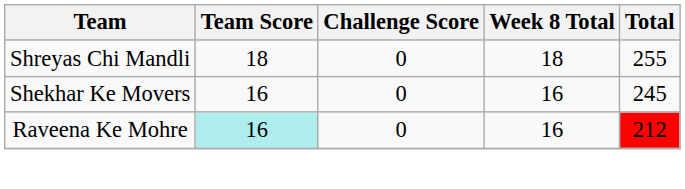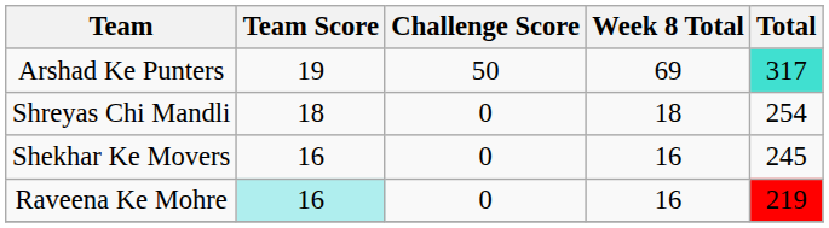 <table class="wikitable">
 <tr align="center">
 <th>Team</th>
 <th>Team Score</th>
 <th>Challenge Score</th>
 <th>Week 8 Total</th>
 <th>Total</th>
 </tr>
 <tr align="center">
+<td>Arshad Ke Punters</td>
+<td>19</td>
+<td>50</td>
+<td>69</td>
+<td style="background: #40E0D0">317</td>
+</tr>
+<tr align="center">
 <td>Shreyas Chi Mandli</td>
 <td>18</td>
 <td>0</td>
 <td>18</td>
-<td>255</td>
+<td>254</td>
 </tr>
 <tr align="center">
 <td>Shekhar Ke Movers</td>
 <td>16</td>
 <td>0</td>
 <td>16</td>
 <td>245</td>
 </tr>
 <tr align="center">
 <td>Raveena Ke Mohre</td>
 <td style="background: paleturquoise;">16</td>
 <td>0</td>
 <td>16</td>
-<td style="background:#FF0000">212</td>
+<td style="background:#FF0000">219</td>
 </tr>
 <tr align="center">
 </tr>
 </table>
